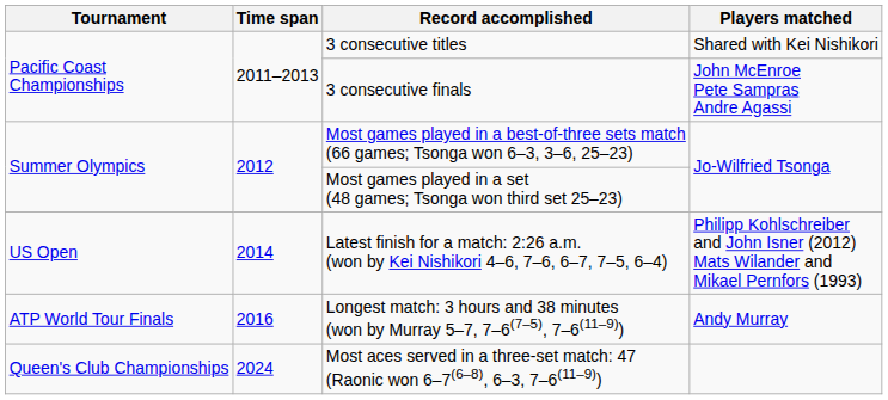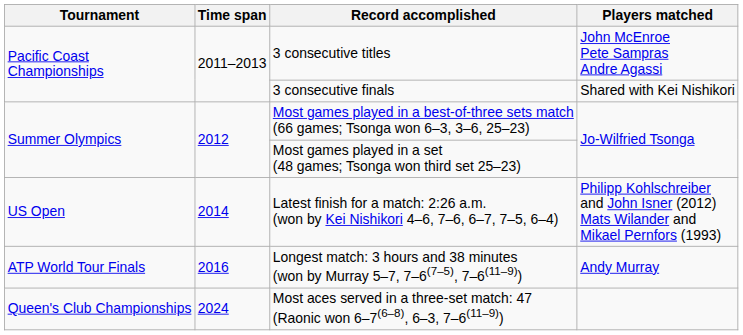 <table class="wikitable">
 <tr>
 <th>Tournament</th>
 <th>Time span</th>
 <th>Record accomplished</th>
 <th>Players matched</th>
 </tr>
 <tr>
 <td rowspan="2"><a href='#'>Pacific Coast<br>Championships</a></td>
 <td rowspan="2">2011–2013</td>
 <td>3 consecutive titles</td>
-<td>Shared with Kei Nishikori</td>
+<td><a href='#'>John McEnroe</a><br><a href='#'>Pete Sampras</a><br><a href='#'>Andre Agassi</a></td>
 </tr>
 <tr>
 <td>3 consecutive finals</td>
-<td><a href='#'>John McEnroe</a><br><a href='#'>Pete Sampras</a><br><a href='#'>Andre Agassi</a></td>
+<td>Shared with Kei Nishikori</td>
 </tr>
 <tr>
 <td rowspan="2"><a href='#'>Summer Olympics</a></td>
 <td rowspan="2"><a href='#'>2012</a></td>
 <td><a href='#'>Most games played in a best-of-three sets match</a><br>(66 games; Tsonga won 6–3, 3–6, 25–23)</td>
 <td rowspan="2"><a href='#'>Jo-Wilfried Tsonga</a></td>
 </tr>
 <tr>
 <td>Most games played in a set<br>(48 games; Tsonga won third set 25–23)</td>
 </tr>
 <tr>
 <td><a href='#'>US Open</a></td>
 <td><a href='#'>2014</a></td>
 <td>Latest finish for a match: 2:26 a.m.<br>(won by <a href='#'>Kei Nishikori</a> 4–6, 7–6, 6–7, 7–5, 6–4)</td>
 <td><a href='#'>Philipp Kohlschreiber</a><br>and <a href='#'>John Isner</a> (2012)<br><a href='#'>Mats Wilander</a> and<br><a href='#'>Mikael Pernfors</a> (1993)</td>
 </tr>
 <tr>
 <td><a href='#'>ATP World Tour Finals</a></td>
 <td><a href='#'>2016</a></td>
 <td>Longest match: 3 hours and 38 minutes<br>(won by Murray 5–7, 7–6<sup>(7–5)</sup>, 7–6<sup>(11–9)</sup>)</td>
 <td><a href='#'>Andy Murray</a></td>
 </tr>
 <tr>
 <td><a href='#'>Queen's Club Championships</a></td>
 <td><a href='#'>2024</a></td>
 <td>Most aces served in a three-set match: 47<br>(Raonic won 6–7<sup>(6–8)</sup>, 6–3, 7–6<sup>(11–9)</sup>)</td>
 <td></td>
 </tr>
 </table>
